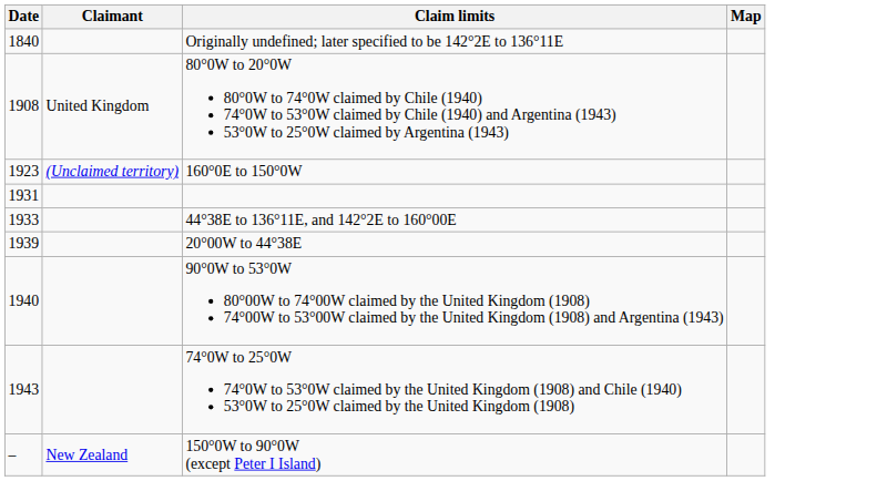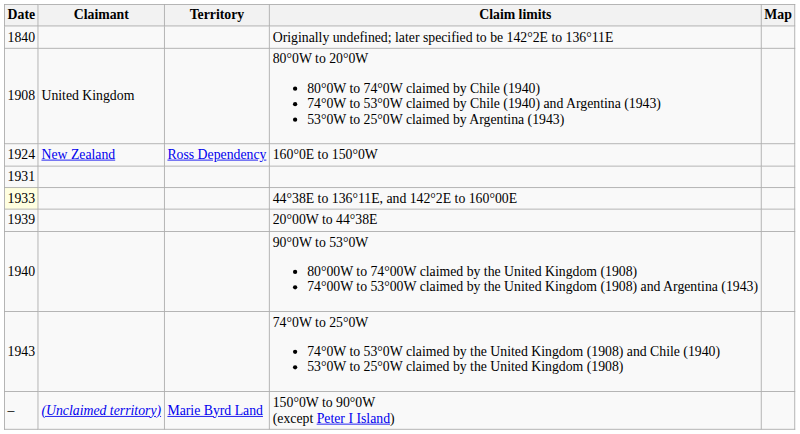 <table class="wikitable sortable">
 <tr>
 <th scope="col">Date</th>
 <th scope="col">Claimant</th>
+<th scope="col">Territory</th>
 <th scope="col">Claim limits</th>
 <th scope="col" class="unsortable">Map</th>
 </tr>
 <tr>
 <td>1840</td>
+<td></td>
 <td></td>
 <td data-sort-value="+136.11">Originally undefined; later specified to be 142°2E to 136°11E</td>
 <td></td>
 </tr>
 <tr>
 <td>1908</td>
 <td> United Kingdom</td>
+<td></td>
 <td data-sort-value="-080.00">80°0W to 20°0W<br><ul><li>80°0W to 74°0W claimed by Chile (1940)</li><li>74°0W to 53°0W claimed by Chile (1940) and Argentina (1943)</li><li>53°0W to 25°0W claimed by Argentina (1943)</li></ul></td>
 <td></td>
 </tr>
 <tr>
-<td>1923</td>
-<td><em><a href='#'>(Unclaimed territory)</a></em></td>
+<td>1924</td>
+<td> <a href='#'>New Zealand</a></td>
+<td> <a href='#'>Ross Dependency</a></td>
 <td data-sort-value="+160.00">160°0E to 150°0W</td>
 <td></td>
 </tr>
 <tr>
 <td>1931</td>
 <td></td>
+<td></td>
 <td data-sort-value="-090.35"></td>
 <td></td>
 </tr>
 <tr>
-<td>1933</td>
+<td style="background: lightyellow;">1933</td>
+<td></td>
 <td></td>
 <td data-sort-value="+044.38">44°38E to 136°11E, and 142°2E to 160°00E</td>
 <td></td>
 </tr>
 <tr>
 <td>1939</td>
 <td></td>
+<td></td>
 <td data-sort-value="-020.00">20°00W to 44°38E</td>
 <td></td>
 </tr>
 <tr>
 <td>1940</td>
+<td></td>
 <td></td>
 <td data-sort-value="-090.00">90°0W to 53°0W<br><ul><li>80°00W to 74°00W claimed by the United Kingdom (1908)</li><li>74°00W to 53°00W claimed by the United Kingdom (1908) and Argentina (1943)</li></ul></td>
 <td></td>
 </tr>
 <tr>
 <td>1943</td>
 <td></td>
+<td></td>
 <td data-sort-value="-074.00">74°0W to 25°0W<br><ul><li>74°0W to 53°0W claimed by the United Kingdom (1908) and Chile (1940)</li><li>53°0W to 25°0W claimed by the United Kingdom (1908)</li></ul></td>
 <td></td>
 </tr>
 <tr>
 <td>–</td>
-<td> <a href='#'>New Zealand</a></td>
+<td><em><a href='#'>(Unclaimed territory)</a></em></td>
+<td> <a href='#'>Marie Byrd Land</a></td>
 <td data-sort-value="-150.00">150°0W to 90°0W<br> (except <a href='#'>Peter I Island</a>)</td>
 <td></td>
 </tr>
 </table>
